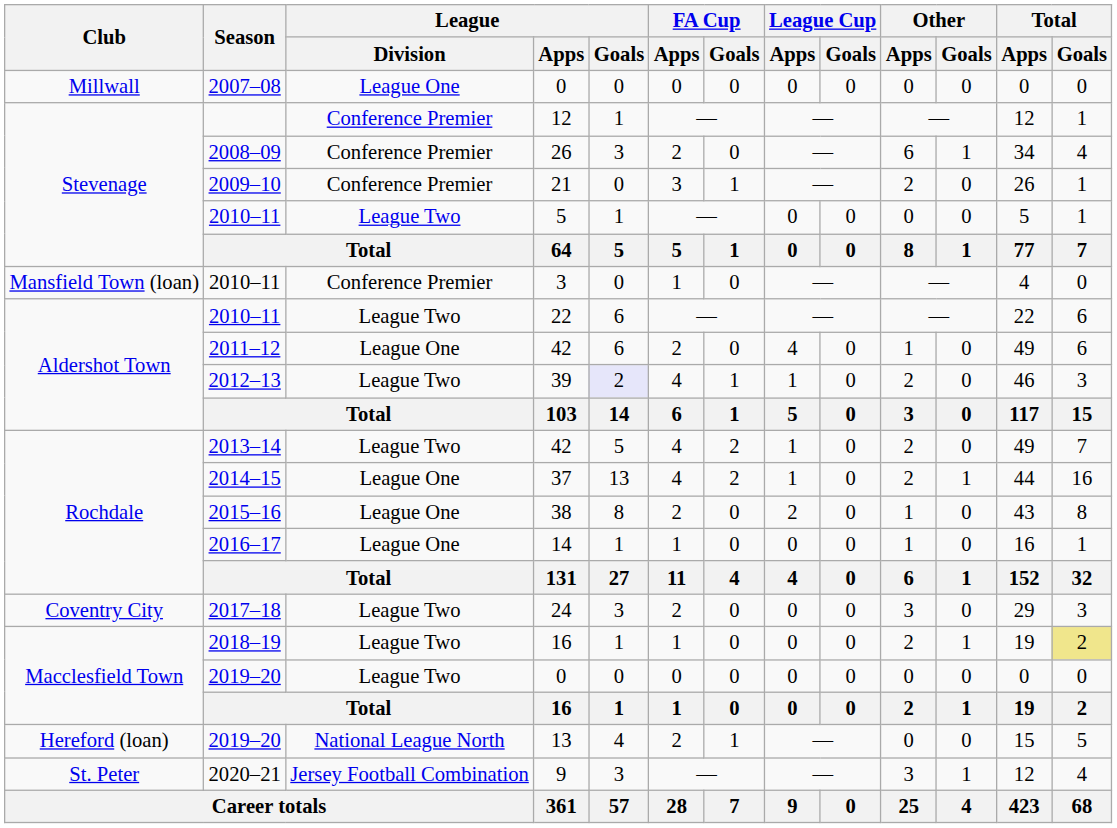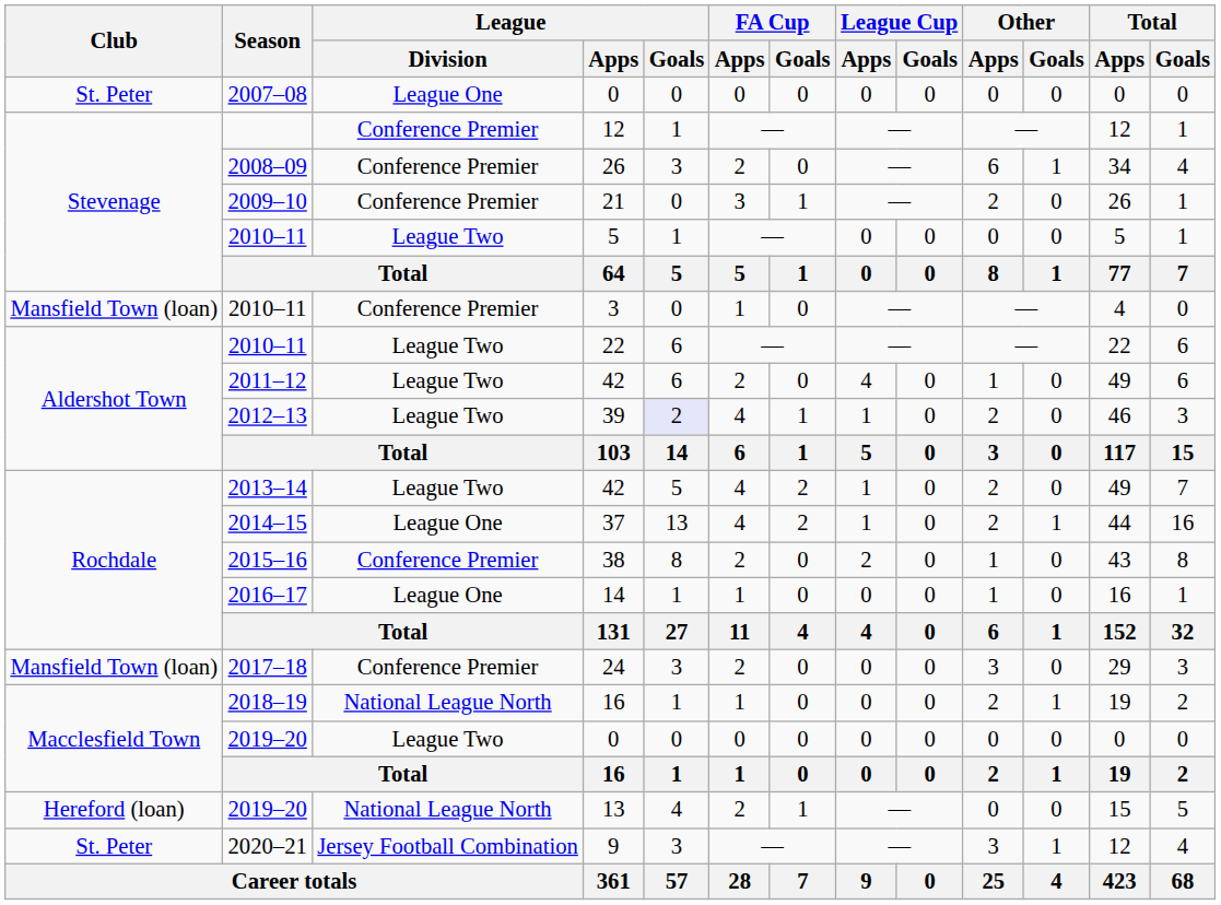 <table class="wikitable" style="text-align: center">
 <tr>
 <th rowspan=2>Club</th>
 <th rowspan=2>Season</th>
 <th colspan=3>League</th>
 <th colspan=2><a href='#'>FA Cup</a></th>
 <th colspan=2><a href='#'>League Cup</a></th>
 <th colspan=2>Other</th>
 <th colspan=2>Total</th>
 </tr>
 <tr>
 <th>Division</th>
 <th>Apps</th>
 <th>Goals</th>
 <th>Apps</th>
 <th>Goals</th>
 <th>Apps</th>
 <th>Goals</th>
 <th>Apps</th>
 <th>Goals</th>
 <th>Apps</th>
 <th>Goals</th>
 </tr>
 <tr>
-<td><a href='#'>Millwall</a></td>
+<td rowspan="1"><a href='#'>St. Peter</a></td>
 <td><a href='#'>2007–08</a></td>
 <td><a href='#'>League One</a></td>
 <td>0</td>
 <td>0</td>
 <td>0</td>
 <td>0</td>
 <td>0</td>
 <td>0</td>
 <td>0</td>
 <td>0</td>
 <td>0</td>
 <td>0</td>
 </tr>
 <tr>
 <td rowspan="5"><a href='#'>Stevenage</a></td>
 <td></td>
 <td><a href='#'>Conference Premier</a></td>
 <td>12</td>
 <td>1</td>
 <td colspan="2">—</td>
 <td colspan="2">—</td>
 <td colspan="2">—</td>
 <td>12</td>
 <td>1</td>
 </tr>
 <tr>
 <td><a href='#'>2008–09</a></td>
 <td>Conference Premier</td>
 <td>26</td>
 <td>3</td>
 <td>2</td>
 <td>0</td>
 <td colspan="2">—</td>
 <td>6</td>
 <td>1</td>
 <td>34</td>
 <td>4</td>
 </tr>
 <tr>
 <td><a href='#'>2009–10</a></td>
 <td>Conference Premier</td>
 <td>21</td>
 <td>0</td>
 <td>3</td>
 <td>1</td>
 <td colspan="2">—</td>
 <td>2</td>
 <td>0</td>
 <td>26</td>
 <td>1</td>
 </tr>
 <tr>
 <td><a href='#'>2010–11</a></td>
 <td><a href='#'>League Two</a></td>
 <td>5</td>
 <td>1</td>
 <td colspan="2">—</td>
 <td>0</td>
 <td>0</td>
 <td>0</td>
 <td>0</td>
 <td>5</td>
 <td>1</td>
 </tr>
 <tr>
 <th colspan=2>Total</th>
 <th>64</th>
 <th>5</th>
 <th>5</th>
 <th>1</th>
 <th>0</th>
 <th>0</th>
 <th>8</th>
 <th>1</th>
 <th>77</th>
 <th>7</th>
 </tr>
 <tr>
 <td><a href='#'>Mansfield Town</a> (loan)</td>
 <td>2010–11</td>
 <td>Conference Premier</td>
 <td>3</td>
 <td>0</td>
 <td>1</td>
 <td>0</td>
 <td colspan="2">—</td>
 <td colspan="2">—</td>
 <td>4</td>
 <td>0</td>
 </tr>
 <tr>
 <td rowspan="4"><a href='#'>Aldershot Town</a></td>
 <td><a href='#'>2010–11</a></td>
 <td>League Two</td>
 <td>22</td>
 <td>6</td>
 <td colspan="2">—</td>
 <td colspan="2">—</td>
 <td colspan="2">—</td>
 <td>22</td>
 <td>6</td>
 </tr>
 <tr>
 <td><a href='#'>2011–12</a></td>
-<td>League One</td>
+<td>League Two</td>
 <td>42</td>
 <td>6</td>
 <td>2</td>
 <td>0</td>
 <td>4</td>
 <td>0</td>
 <td>1</td>
 <td>0</td>
 <td>49</td>
 <td>6</td>
 </tr>
 <tr>
 <td><a href='#'>2012–13</a></td>
 <td>League Two</td>
 <td>39</td>
 <td style="background: lavender;">2</td>
 <td>4</td>
 <td>1</td>
 <td>1</td>
 <td>0</td>
 <td>2</td>
 <td>0</td>
 <td>46</td>
 <td>3</td>
 </tr>
 <tr>
 <th colspan=2>Total</th>
 <th>103</th>
 <th>14</th>
 <th>6</th>
 <th>1</th>
 <th>5</th>
 <th>0</th>
 <th>3</th>
 <th>0</th>
 <th>117</th>
 <th>15</th>
 </tr>
 <tr>
 <td rowspan="5"><a href='#'>Rochdale</a></td>
 <td><a href='#'>2013–14</a></td>
 <td>League Two</td>
 <td>42</td>
 <td>5</td>
 <td>4</td>
 <td>2</td>
 <td>1</td>
 <td>0</td>
 <td>2</td>
 <td>0</td>
 <td>49</td>
 <td>7</td>
 </tr>
 <tr>
 <td><a href='#'>2014–15</a></td>
 <td>League One</td>
 <td>37</td>
 <td>13</td>
 <td>4</td>
 <td>2</td>
 <td>1</td>
 <td>0</td>
 <td>2</td>
 <td>1</td>
 <td>44</td>
 <td>16</td>
 </tr>
 <tr>
 <td><a href='#'>2015–16</a></td>
-<td>League One</td>
+<td><a href='#'>Conference Premier</a></td>
 <td>38</td>
 <td>8</td>
 <td>2</td>
 <td>0</td>
 <td>2</td>
 <td>0</td>
 <td>1</td>
 <td>0</td>
 <td>43</td>
 <td>8</td>
 </tr>
 <tr>
 <td><a href='#'>2016–17</a></td>
 <td>League One</td>
 <td>14</td>
 <td>1</td>
 <td>1</td>
 <td>0</td>
 <td>0</td>
 <td>0</td>
 <td>1</td>
 <td>0</td>
 <td>16</td>
 <td>1</td>
 </tr>
 <tr>
 <th colspan=2>Total</th>
 <th>131</th>
 <th>27</th>
 <th>11</th>
 <th>4</th>
 <th>4</th>
 <th>0</th>
 <th>6</th>
 <th>1</th>
 <th>152</th>
 <th>32</th>
 </tr>
 <tr>
-<td><a href='#'>Coventry City</a></td>
+<td><a href='#'>Mansfield Town</a> (loan)</td>
 <td><a href='#'>2017–18</a></td>
-<td>League Two</td>
+<td>Conference Premier</td>
 <td>24</td>
 <td>3</td>
 <td>2</td>
 <td>0</td>
 <td>0</td>
 <td>0</td>
 <td>3</td>
 <td>0</td>
 <td>29</td>
 <td>3</td>
 </tr>
 <tr>
 <td rowspan="3"><a href='#'>Macclesfield Town</a></td>
 <td><a href='#'>2018–19</a></td>
-<td>League Two</td>
+<td><a href='#'>National League North</a></td>
 <td>16</td>
 <td>1</td>
 <td>1</td>
 <td>0</td>
 <td>0</td>
 <td>0</td>
 <td>2</td>
 <td>1</td>
 <td>19</td>
-<td style="background: khaki;">2</td>
+<td>2</td>
 </tr>
 <tr>
 <td><a href='#'>2019–20</a></td>
 <td>League Two</td>
 <td>0</td>
 <td>0</td>
 <td>0</td>
 <td>0</td>
 <td>0</td>
 <td>0</td>
 <td>0</td>
 <td>0</td>
 <td>0</td>
 <td>0</td>
 </tr>
 <tr>
 <th colspan=2>Total</th>
 <th>16</th>
 <th>1</th>
 <th>1</th>
 <th>0</th>
 <th>0</th>
 <th>0</th>
 <th>2</th>
 <th>1</th>
 <th>19</th>
 <th>2</th>
 </tr>
 <tr>
 <td rowspan="1"><a href='#'>Hereford</a> (loan)</td>
 <td><a href='#'>2019–20</a></td>
 <td><a href='#'>National League North</a></td>
 <td>13</td>
 <td>4</td>
 <td>2</td>
 <td>1</td>
 <td colspan="2">—</td>
 <td>0</td>
 <td>0</td>
 <td>15</td>
 <td>5</td>
 </tr>
 <tr>
 <td rowspan="1"><a href='#'>St. Peter</a></td>
 <td>2020–21</td>
 <td><a href='#'>Jersey Football Combination</a></td>
 <td>9</td>
 <td>3</td>
 <td colspan="2">—</td>
 <td colspan="2">—</td>
 <td>3</td>
 <td>1</td>
 <td>12</td>
 <td>4</td>
 </tr>
 <tr>
 <th colspan="3">Career totals</th>
 <th>361</th>
 <th>57</th>
 <th>28</th>
 <th>7</th>
 <th>9</th>
 <th>0</th>
 <th>25</th>
 <th>4</th>
 <th>423</th>
 <th>68</th>
 </tr>
 </table>
